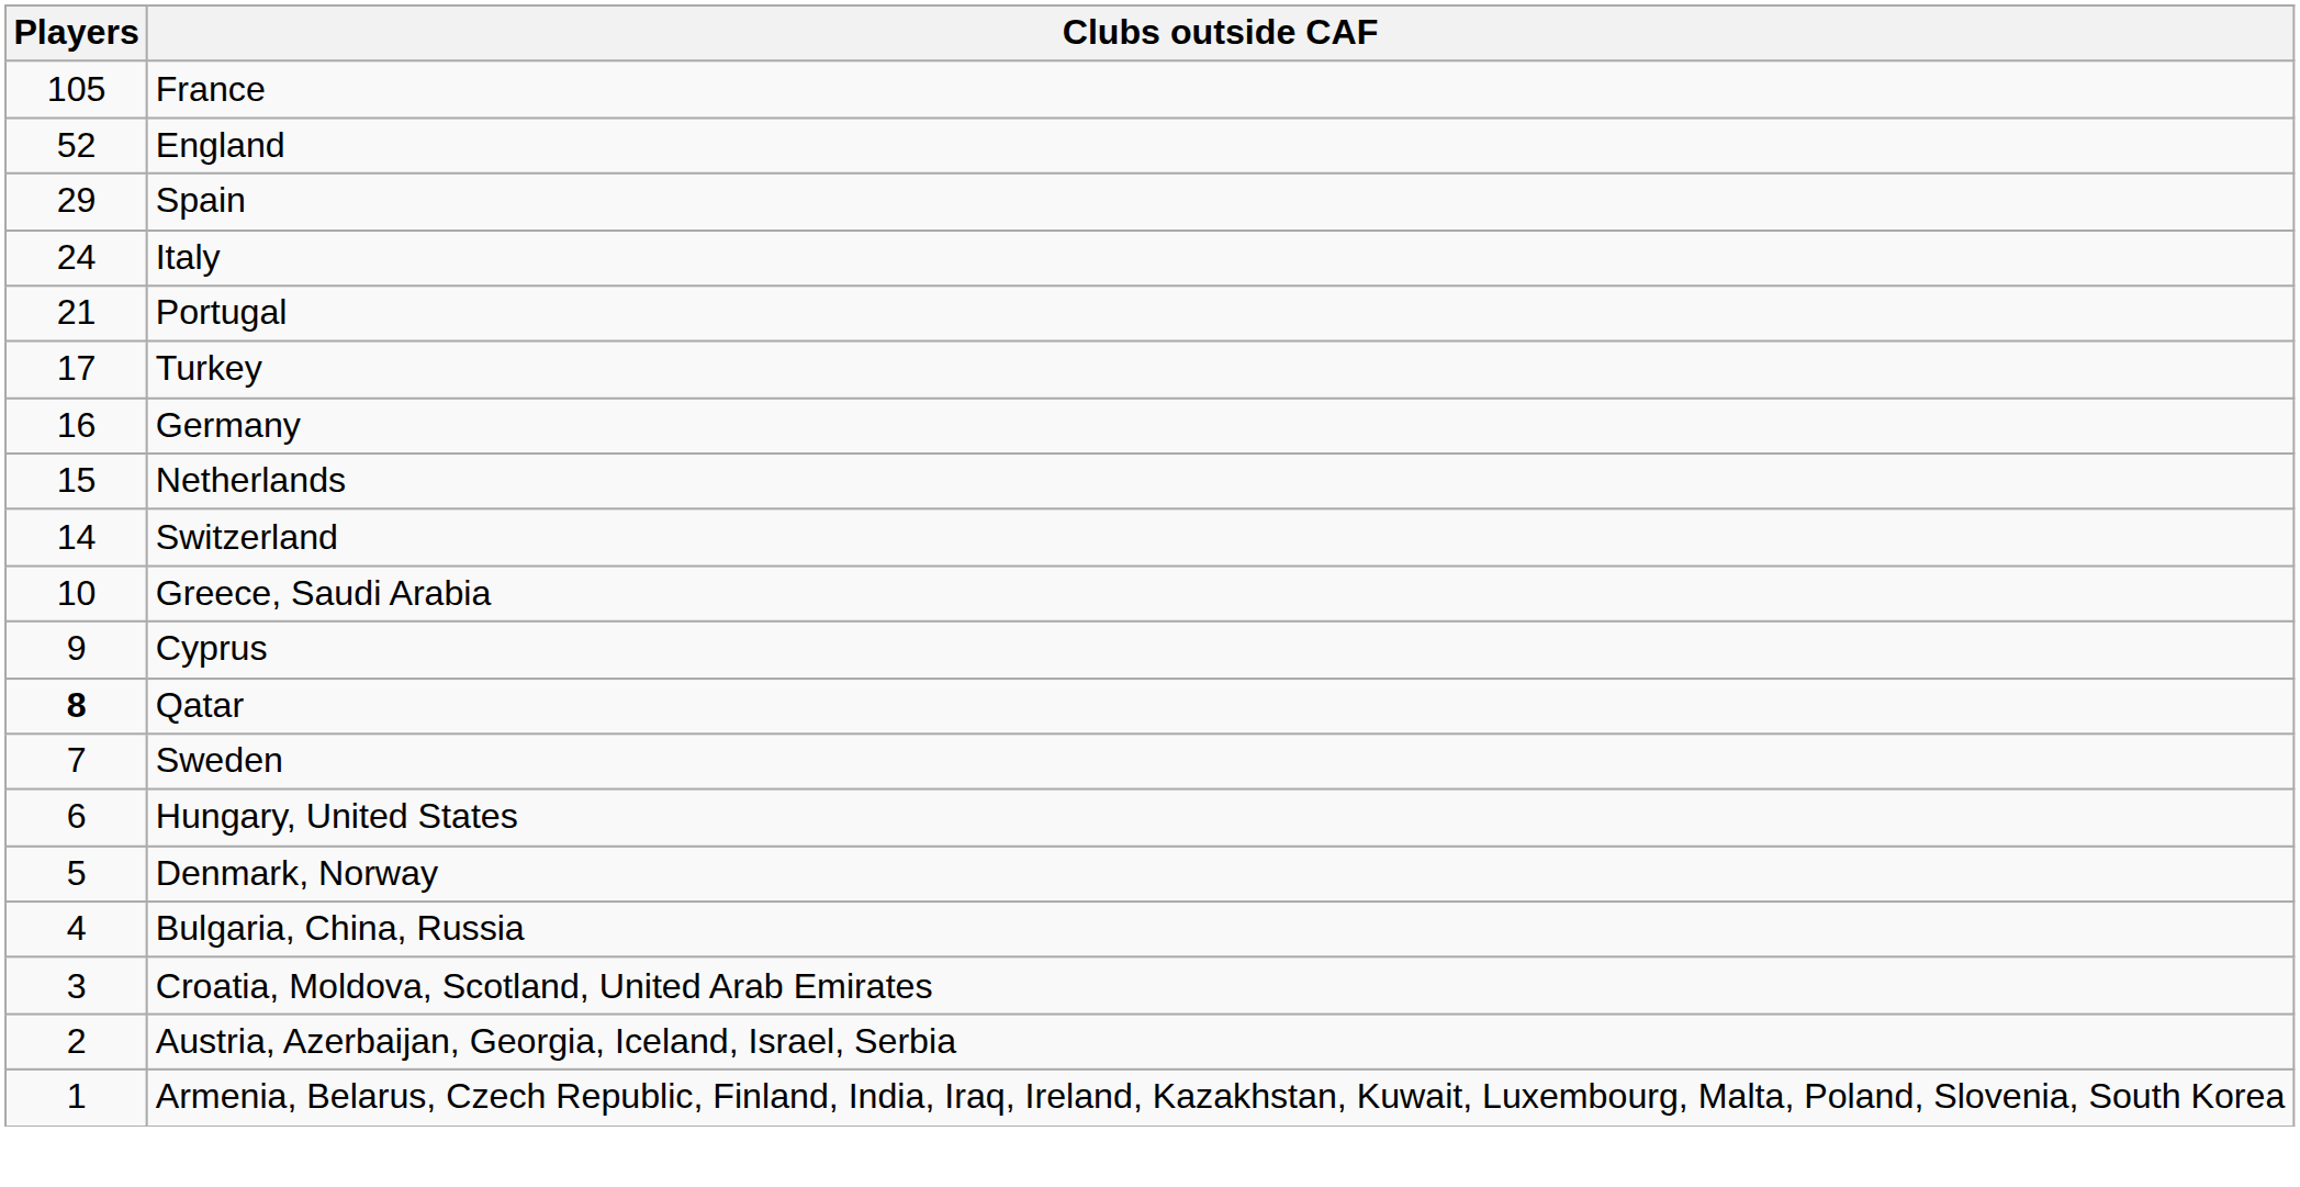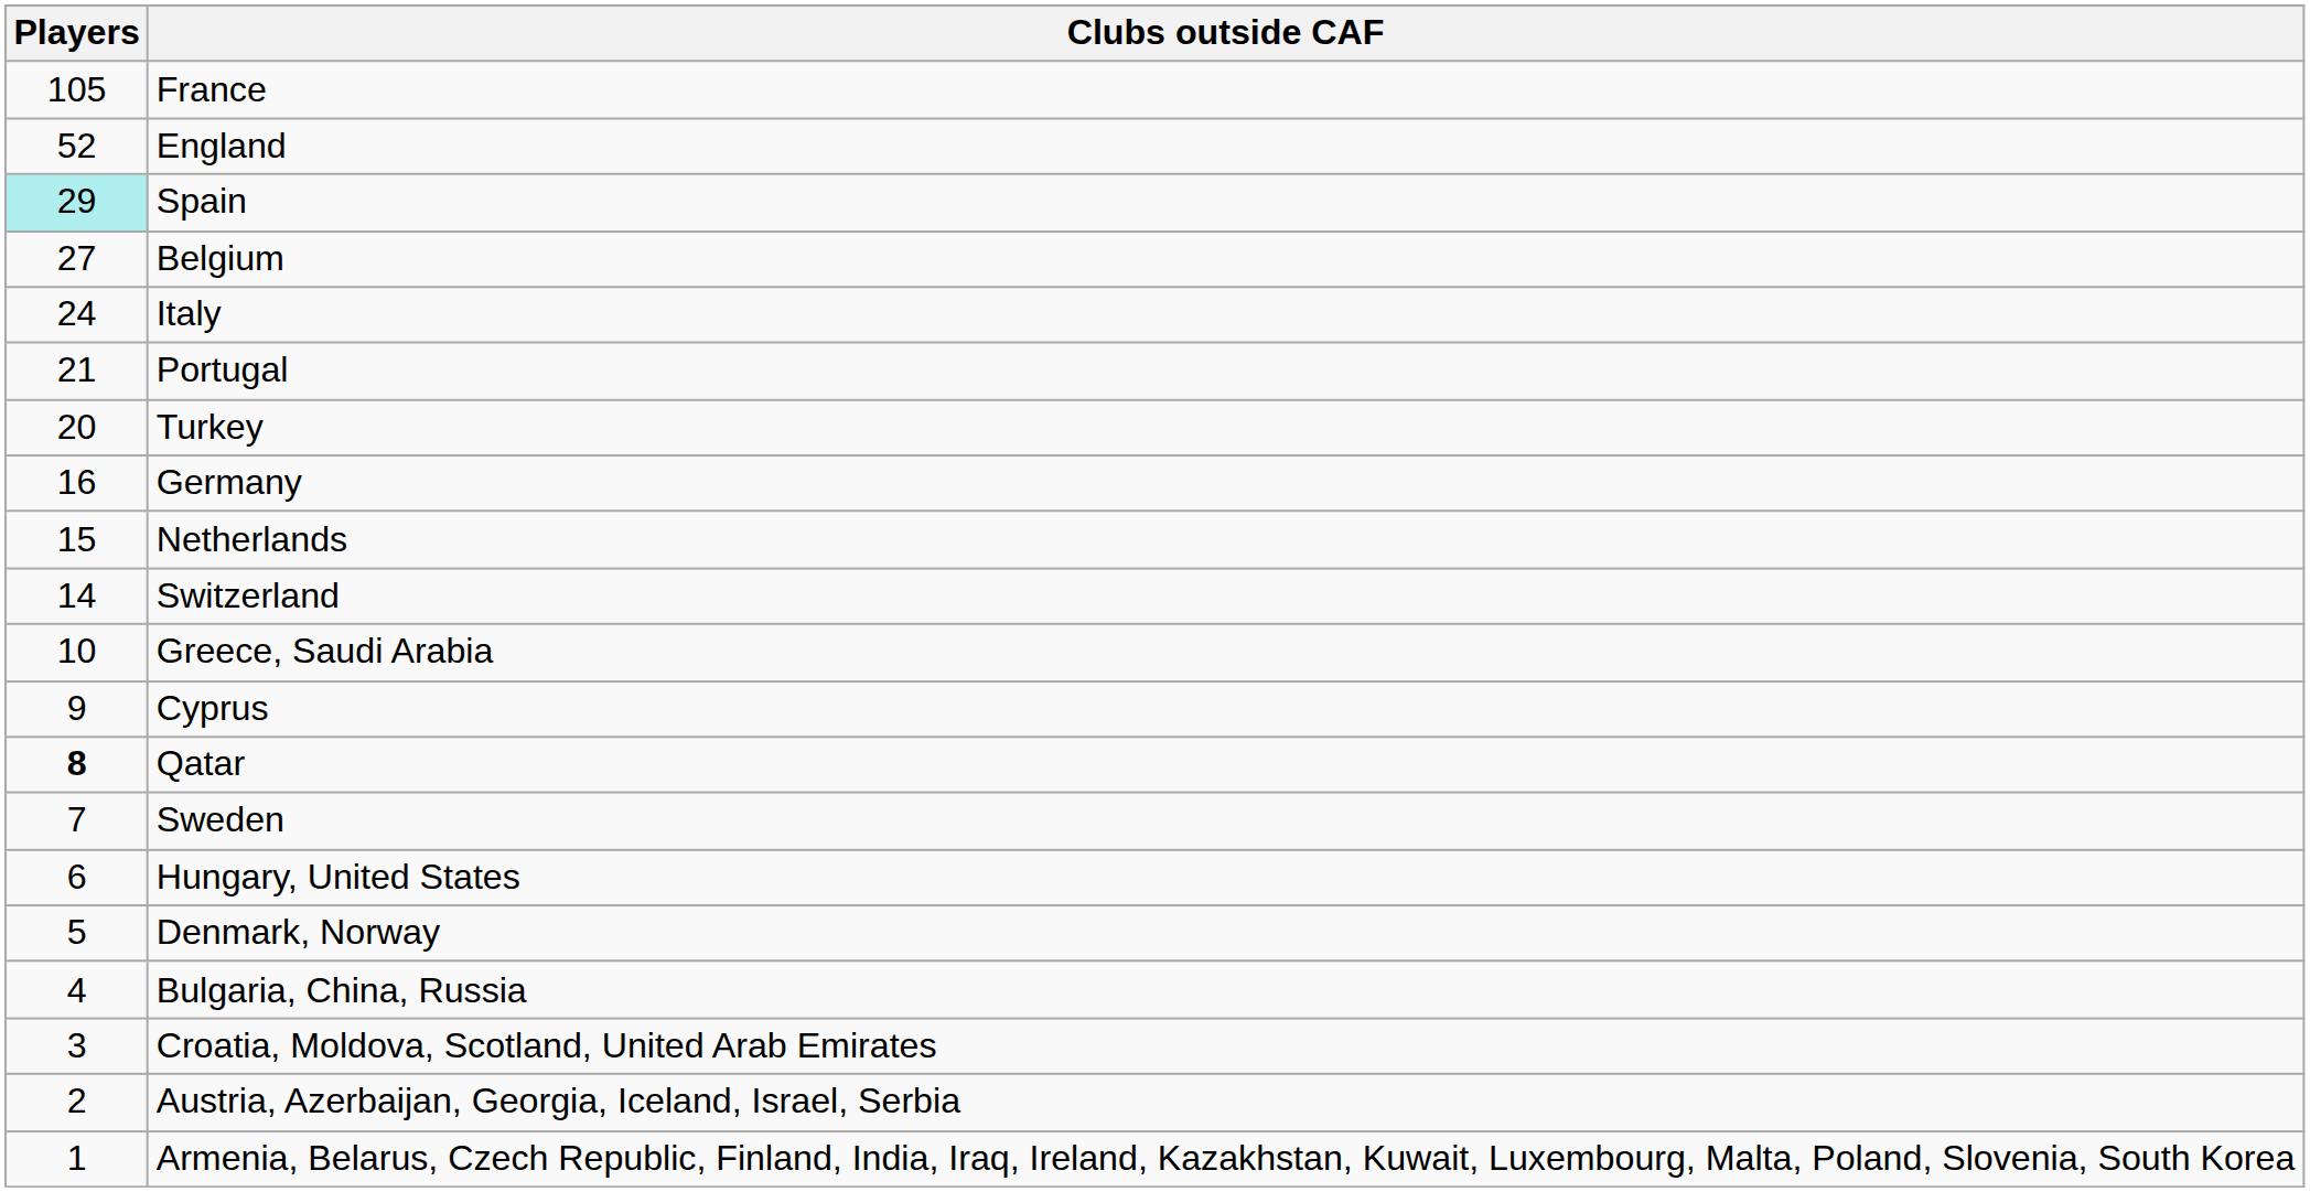 <table class="wikitable">
 <tr>
 <th>Players</th>
 <th>Clubs outside CAF</th>
 </tr>
 <tr>
 <td align="center">105</td>
 <td> France</td>
 </tr>
 <tr>
 <td align="center">52</td>
 <td> England</td>
 </tr>
 <tr>
-<td align="center">29</td>
+<td align="center" style="background: paleturquoise;">29</td>
 <td> Spain</td>
+</tr>
+<tr>
+<td align="center">27</td>
+<td> Belgium</td>
 </tr>
 <tr>
 <td align="center">24</td>
 <td> Italy</td>
 </tr>
 <tr>
 <td align="center">21</td>
 <td> Portugal</td>
 </tr>
 <tr>
-<td align="center">17</td>
+<td align="center">20</td>
 <td> Turkey</td>
 </tr>
 <tr>
 <td align="center">16</td>
 <td> Germany</td>
 </tr>
 <tr>
 <td align="center">15</td>
 <td> Netherlands</td>
 </tr>
 <tr>
 <td align="center">14</td>
 <td> Switzerland</td>
 </tr>
 <tr>
 <td align="center">10</td>
 <td> Greece,  Saudi Arabia</td>
 </tr>
 <tr>
 <td align="center">9</td>
 <td> Cyprus</td>
 </tr>
 <tr>
 <td align="center"><strong>8</strong></td>
 <td> Qatar</td>
 </tr>
 <tr>
 <td align="center">7</td>
 <td> Sweden</td>
 </tr>
 <tr>
 <td align="center">6</td>
 <td> Hungary,  United States</td>
 </tr>
 <tr>
 <td align="center">5</td>
 <td> Denmark,  Norway</td>
 </tr>
 <tr>
 <td align="center">4</td>
 <td> Bulgaria,  China,  Russia</td>
 </tr>
 <tr>
 <td align="center">3</td>
 <td> Croatia,  Moldova,  Scotland,  United Arab Emirates</td>
 </tr>
 <tr>
 <td align="center">2</td>
 <td> Austria,  Azerbaijan,  Georgia,  Iceland,  Israel,  Serbia</td>
 </tr>
 <tr>
 <td align="center">1</td>
 <td> Armenia,  Belarus,  Czech Republic,  Finland,  India,  Iraq,  Ireland,  Kazakhstan,  Kuwait,  Luxembourg,  Malta,  Poland,  Slovenia,  South Korea</td>
 </tr>
 </table>
